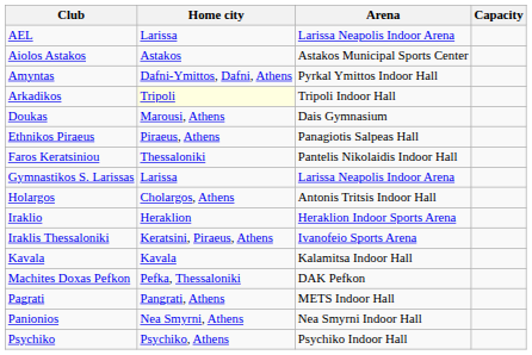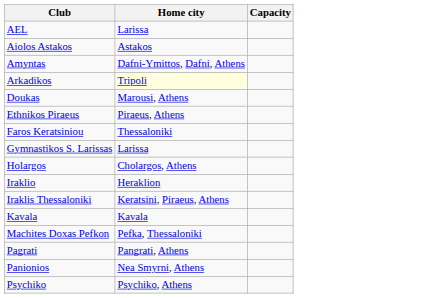 <table class="wikitable sortable">
 <tr>
 <th>Club</th>
 <th>Home city</th>
-<th>Arena</th>
 <th>Capacity</th>
 </tr>
 <tr>
 <td><a href='#'>AEL</a></td>
 <td><a href='#'>Larissa</a></td>
-<td><a href='#'>Larissa Neapolis Indoor Arena</a></td>
 <td></td>
 </tr>
 <tr>
 <td><a href='#'>Aiolos Astakos</a></td>
 <td><a href='#'>Astakos</a></td>
-<td>Astakos Municipal Sports Center</td>
 <td></td>
 </tr>
 <tr>
 <td><a href='#'>Amyntas</a></td>
 <td><a href='#'>Dafni-Ymittos</a>, <a href='#'>Dafni</a>, <a href='#'>Athens</a></td>
-<td>Pyrkal Ymittos Indoor Hall</td>
 <td></td>
 </tr>
 <tr>
 <td><a href='#'>Arkadikos</a></td>
 <td style="background: lightyellow;"><a href='#'>Tripoli</a></td>
-<td>Tripoli Indoor Hall</td>
 <td></td>
 </tr>
 <tr>
 <td><a href='#'>Doukas</a></td>
 <td><a href='#'>Marousi</a>, <a href='#'>Athens</a></td>
-<td>Dais Gymnasium</td>
 <td></td>
 </tr>
 <tr>
 <td><a href='#'>Ethnikos Piraeus</a></td>
 <td><a href='#'>Piraeus</a>, <a href='#'>Athens</a></td>
-<td>Panagiotis Salpeas Hall</td>
 <td></td>
 </tr>
 <tr>
 <td><a href='#'>Faros Keratsiniou</a></td>
 <td><a href='#'>Thessaloniki</a></td>
-<td>Pantelis Nikolaidis Indoor Hall</td>
 <td></td>
 </tr>
 <tr>
 <td><a href='#'>Gymnastikos S. Larissas</a></td>
 <td><a href='#'>Larissa</a></td>
-<td><a href='#'>Larissa Neapolis Indoor Arena</a></td>
 <td></td>
 </tr>
 <tr>
 <td><a href='#'>Holargos</a></td>
 <td><a href='#'>Cholargos</a>, <a href='#'>Athens</a></td>
-<td>Antonis Tritsis Indoor Hall</td>
 <td></td>
 </tr>
 <tr>
 <td><a href='#'>Iraklio</a></td>
 <td><a href='#'>Heraklion</a></td>
-<td><a href='#'>Heraklion Indoor Sports Arena</a></td>
 <td></td>
 </tr>
 <tr>
 <td><a href='#'>Iraklis Thessaloniki</a></td>
 <td><a href='#'>Keratsini</a>, <a href='#'>Piraeus</a>, <a href='#'>Athens</a></td>
-<td><a href='#'>Ivanofeio Sports Arena</a></td>
 <td></td>
 </tr>
 <tr>
 <td><a href='#'>Kavala</a></td>
 <td><a href='#'>Kavala</a></td>
-<td>Kalamitsa Indoor Hall</td>
 <td></td>
 </tr>
 <tr>
 <td><a href='#'>Machites Doxas Pefkon</a></td>
 <td><a href='#'>Pefka</a>, <a href='#'>Thessaloniki</a></td>
-<td>DAK Pefkon</td>
 <td></td>
 </tr>
 <tr>
 <td><a href='#'>Pagrati</a></td>
 <td><a href='#'>Pangrati</a>, <a href='#'>Athens</a></td>
-<td>METS Indoor Hall</td>
 <td></td>
 </tr>
 <tr>
 <td><a href='#'>Panionios</a></td>
 <td><a href='#'>Nea Smyrni</a>, <a href='#'>Athens</a></td>
-<td>Nea Smyrni Indoor Hall</td>
 <td></td>
 </tr>
 <tr>
 <td><a href='#'>Psychiko</a></td>
 <td><a href='#'>Psychiko</a>, <a href='#'>Athens</a></td>
-<td>Psychiko Indoor Hall</td>
 <td></td>
 </tr>
 </table>
